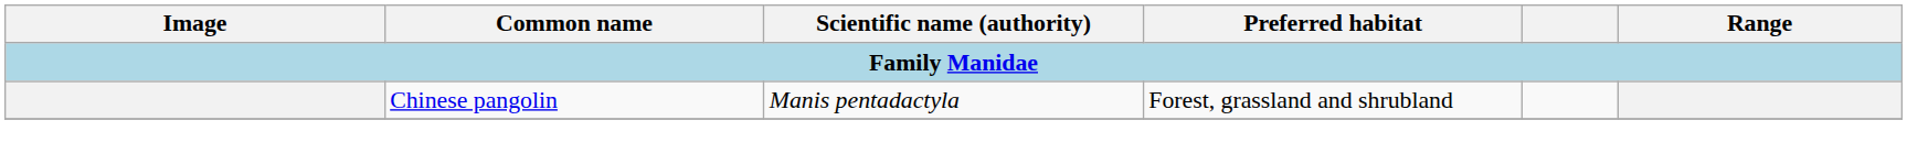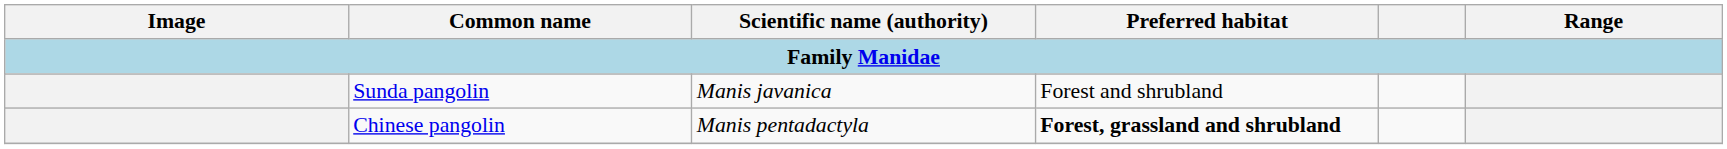 <table width=100% class="wikitable unsortable plainrowheaders">
 <tr>
 <th width="20%" style="text-align: center;">Image</th>
 <th width="20%">Common name</th>
 <th width="20%">Scientific name (authority)</th>
 <th width="20%">Preferred habitat</th>
 <th width="5%"></th>
 <th width="15%">Range</th>
 </tr>
 <tr>
 <td style="text-align:center;background:lightblue;" colspan=6><strong>Family <a href='#'>Manidae</a></strong></td>
 </tr>
 <tr>
 <th style="text-align: center;"></th>
+<td><a href='#'>Sunda pangolin</a></td>
+<td><em>Manis javanica</em><br></td>
+<td>Forest and shrubland</td>
+<td><br></td>
+<th style="text-align: center;"></th>
+</tr>
+<tr>
+<th style="text-align: center;"></th>
 <td><a href='#'>Chinese pangolin</a></td>
 <td><em>Manis pentadactyla</em><br></td>
-<td>Forest, grassland and shrubland</td>
+<td><strong>Forest, grassland and shrubland</strong></td>
 <td><br></td>
 <th style="text-align: center;"></th>
 </tr>
 <tr>
 </tr>
 </table>
